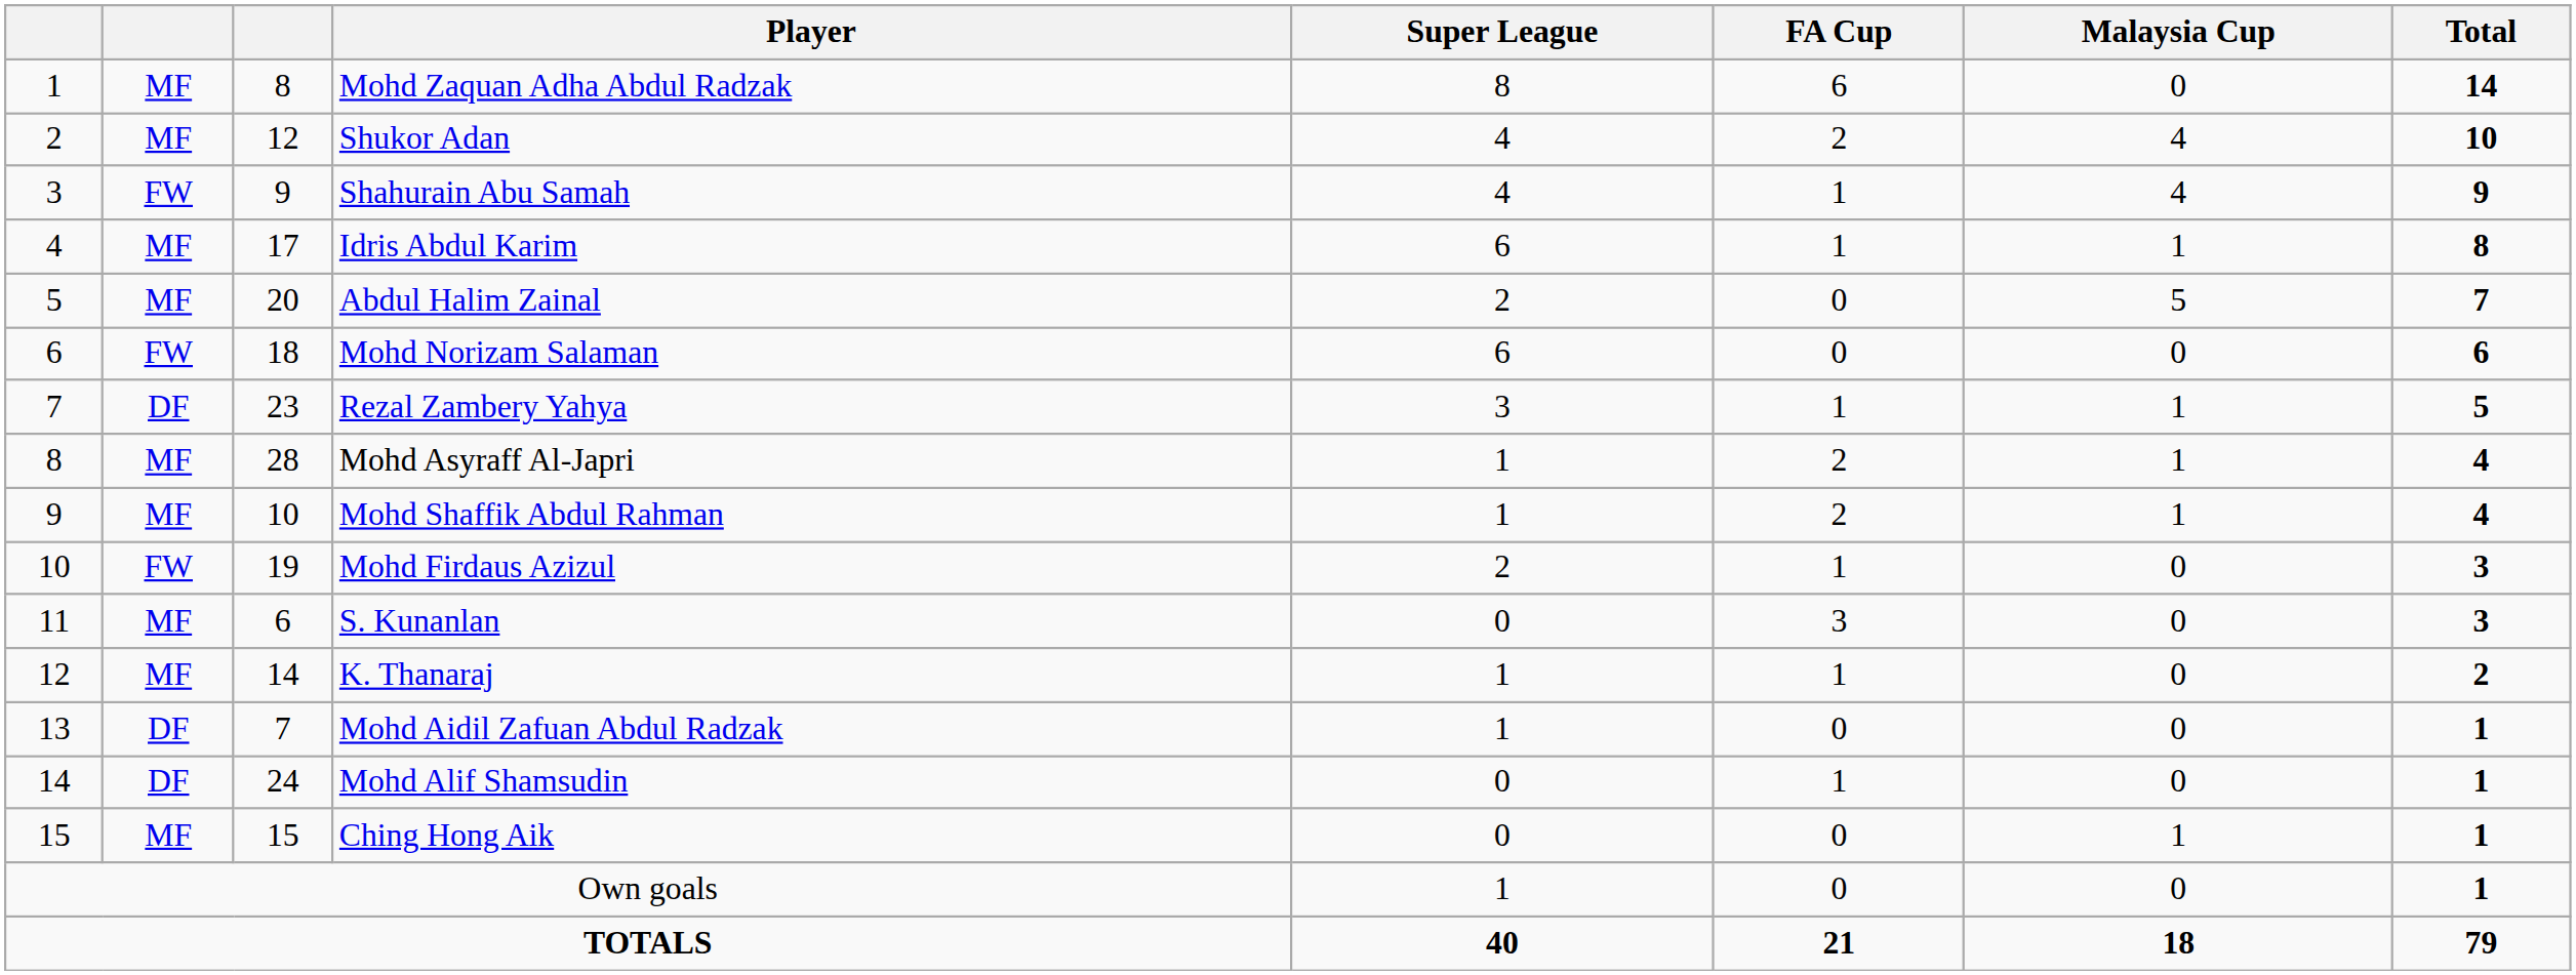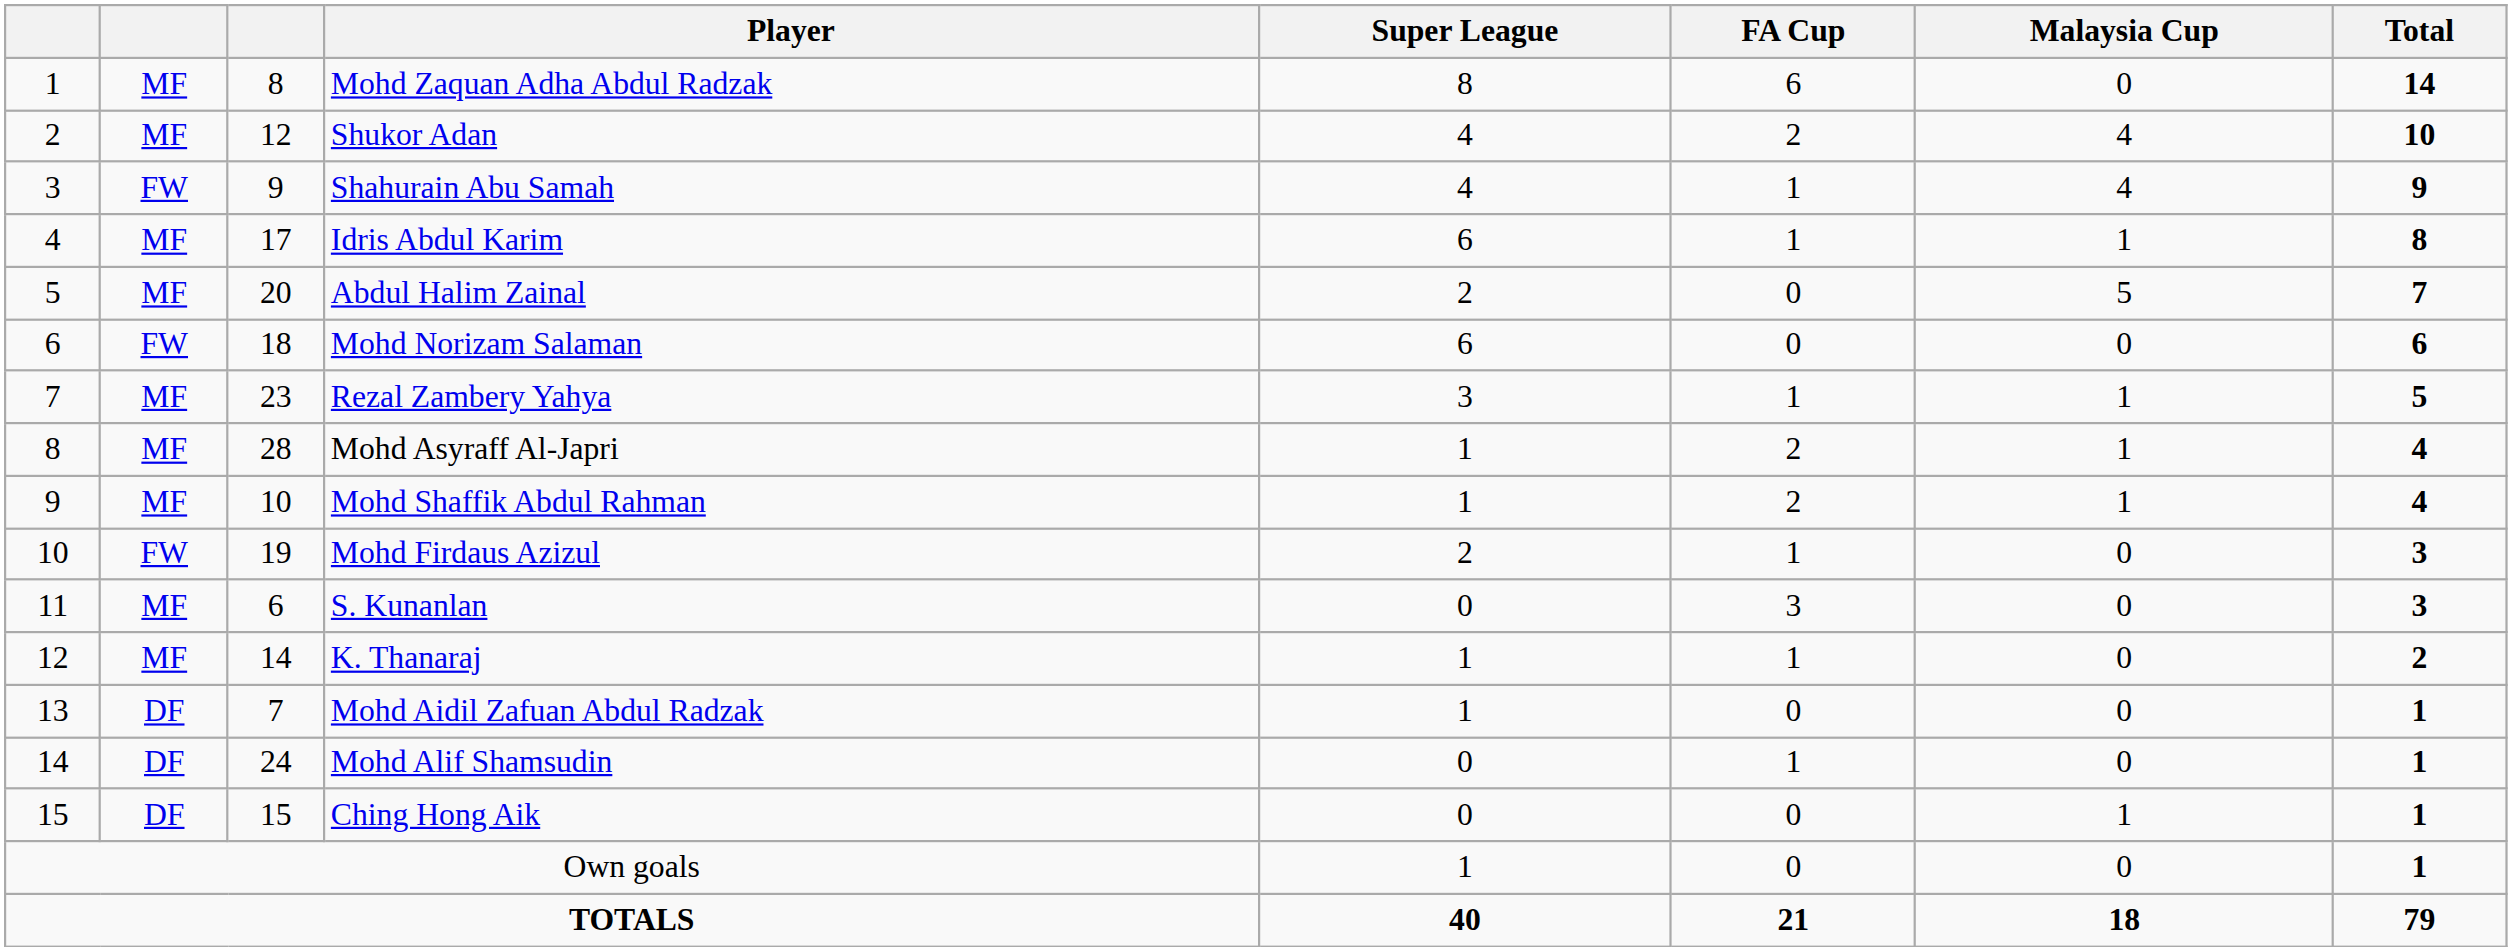 <table class="wikitable sortable" style="text-align:Center; font-size:90%; width:90%;">
 <tr>
 <th></th>
 <th></th>
 <th></th>
 <th>Player</th>
 <th>Super League</th>
 <th>FA Cup</th>
 <th>Malaysia Cup</th>
 <th>Total</th>
 </tr>
 <tr>
 <td>1</td>
 <td><a href='#'>MF</a></td>
 <td>8</td>
 <td align=left> <a href='#'>Mohd Zaquan Adha Abdul Radzak</a></td>
 <td>8</td>
 <td>6</td>
 <td>0</td>
 <td><strong>14</strong></td>
 </tr>
 <tr>
 <td>2</td>
 <td><a href='#'>MF</a></td>
 <td>12</td>
 <td align=left> <a href='#'>Shukor Adan</a></td>
 <td>4</td>
 <td>2</td>
 <td>4</td>
 <td><strong>10</strong></td>
 </tr>
 <tr>
 <td>3</td>
 <td><a href='#'>FW</a></td>
 <td>9</td>
 <td align=left> <a href='#'>Shahurain Abu Samah</a></td>
 <td>4</td>
 <td>1</td>
 <td>4</td>
 <td><strong>9</strong></td>
 </tr>
 <tr>
 <td>4</td>
 <td><a href='#'>MF</a></td>
 <td>17</td>
 <td align=left> <a href='#'>Idris Abdul Karim</a></td>
 <td>6</td>
 <td>1</td>
 <td>1</td>
 <td><strong>8</strong></td>
 </tr>
 <tr>
 <td>5</td>
 <td><a href='#'>MF</a></td>
 <td>20</td>
 <td align=left> <a href='#'>Abdul Halim Zainal</a></td>
 <td>2</td>
 <td>0</td>
 <td>5</td>
 <td><strong>7</strong></td>
 </tr>
 <tr>
 <td>6</td>
 <td><a href='#'>FW</a></td>
 <td>18</td>
 <td align=left> <a href='#'>Mohd Norizam Salaman</a></td>
 <td>6</td>
 <td>0</td>
 <td>0</td>
 <td><strong>6</strong></td>
 </tr>
 <tr>
 <td>7</td>
-<td><a href='#'>DF</a></td>
+<td><a href='#'>MF</a></td>
 <td>23</td>
 <td align=left> <a href='#'>Rezal Zambery Yahya</a></td>
 <td>3</td>
 <td>1</td>
 <td>1</td>
 <td><strong>5</strong></td>
 </tr>
 <tr>
 <td>8</td>
 <td><a href='#'>MF</a></td>
 <td>28</td>
 <td align=left> Mohd Asyraff Al-Japri</td>
 <td>1</td>
 <td>2</td>
 <td>1</td>
 <td><strong>4</strong></td>
 </tr>
 <tr>
 <td>9</td>
 <td><a href='#'>MF</a></td>
 <td>10</td>
 <td align=left> <a href='#'>Mohd Shaffik Abdul Rahman</a></td>
 <td>1</td>
 <td>2</td>
 <td>1</td>
 <td><strong>4</strong></td>
 </tr>
 <tr>
 <td>10</td>
 <td><a href='#'>FW</a></td>
 <td>19</td>
 <td align=left> <a href='#'>Mohd Firdaus Azizul</a></td>
 <td>2</td>
 <td>1</td>
 <td>0</td>
 <td><strong>3</strong></td>
 </tr>
 <tr>
 <td>11</td>
 <td><a href='#'>MF</a></td>
 <td>6</td>
 <td align=left> <a href='#'>S. Kunanlan</a></td>
 <td>0</td>
 <td>3</td>
 <td>0</td>
 <td><strong>3</strong></td>
 </tr>
 <tr>
 <td>12</td>
 <td><a href='#'>MF</a></td>
 <td>14</td>
 <td align=left> <a href='#'>K. Thanaraj</a></td>
 <td>1</td>
 <td>1</td>
 <td>0</td>
 <td><strong>2</strong></td>
 </tr>
 <tr>
 <td>13</td>
 <td><a href='#'>DF</a></td>
 <td>7</td>
 <td align=left> <a href='#'>Mohd Aidil Zafuan Abdul Radzak</a></td>
 <td>1</td>
 <td>0</td>
 <td>0</td>
 <td><strong>1</strong></td>
 </tr>
 <tr>
 <td>14</td>
 <td><a href='#'>DF</a></td>
 <td>24</td>
 <td align=left> <a href='#'>Mohd Alif Shamsudin</a></td>
 <td>0</td>
 <td>1</td>
 <td>0</td>
 <td><strong>1</strong></td>
 </tr>
 <tr>
 <td>15</td>
-<td><a href='#'>MF</a></td>
+<td><a href='#'>DF</a></td>
 <td>15</td>
 <td align=left> <a href='#'>Ching Hong Aik</a></td>
 <td>0</td>
 <td>0</td>
 <td>1</td>
 <td><strong>1</strong></td>
 </tr>
 <tr - class="sortbottom">
 <td colspan="4">Own goals</td>
 <td>1</td>
 <td>0</td>
 <td>0</td>
 <td><strong>1</strong></td>
 </tr>
 <tr class="sortbottom">
 <td colspan=4><strong>TOTALS</strong></td>
 <td><strong>40</strong></td>
 <td><strong>21</strong></td>
 <td><strong>18</strong></td>
 <td><strong>79</strong></td>
 </tr>
 </table>
